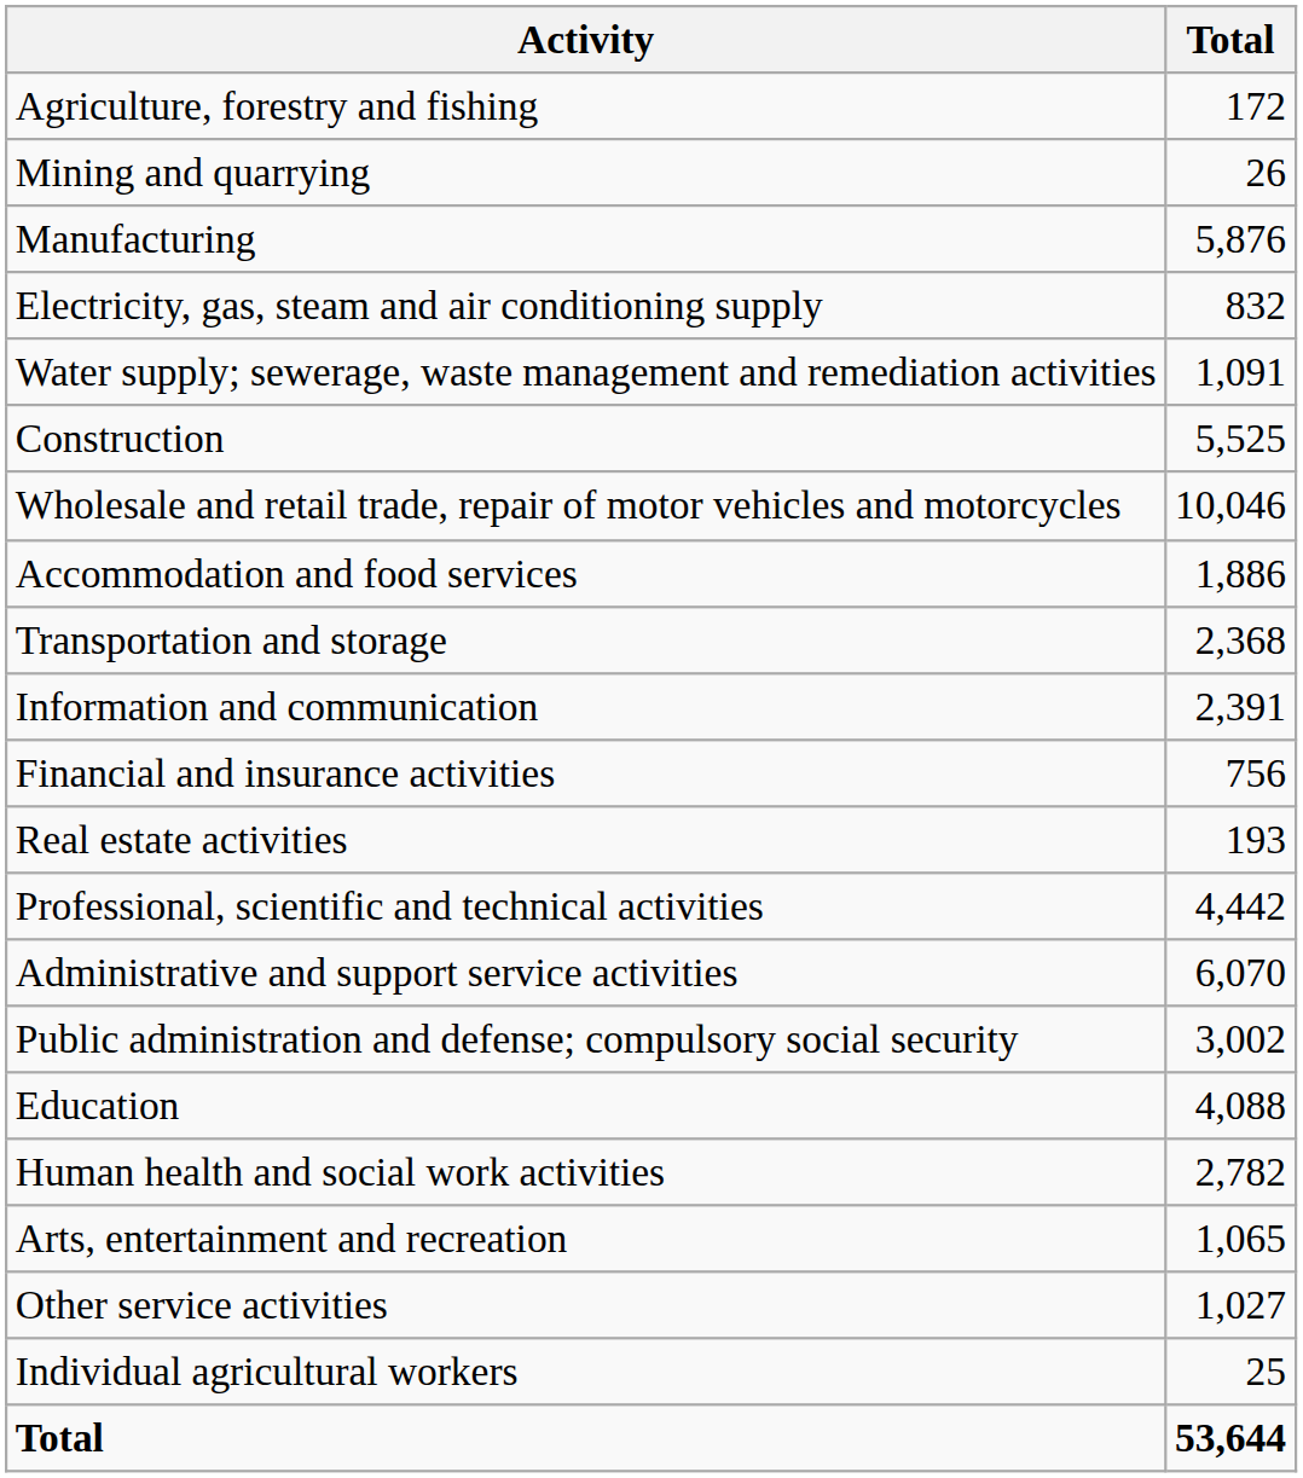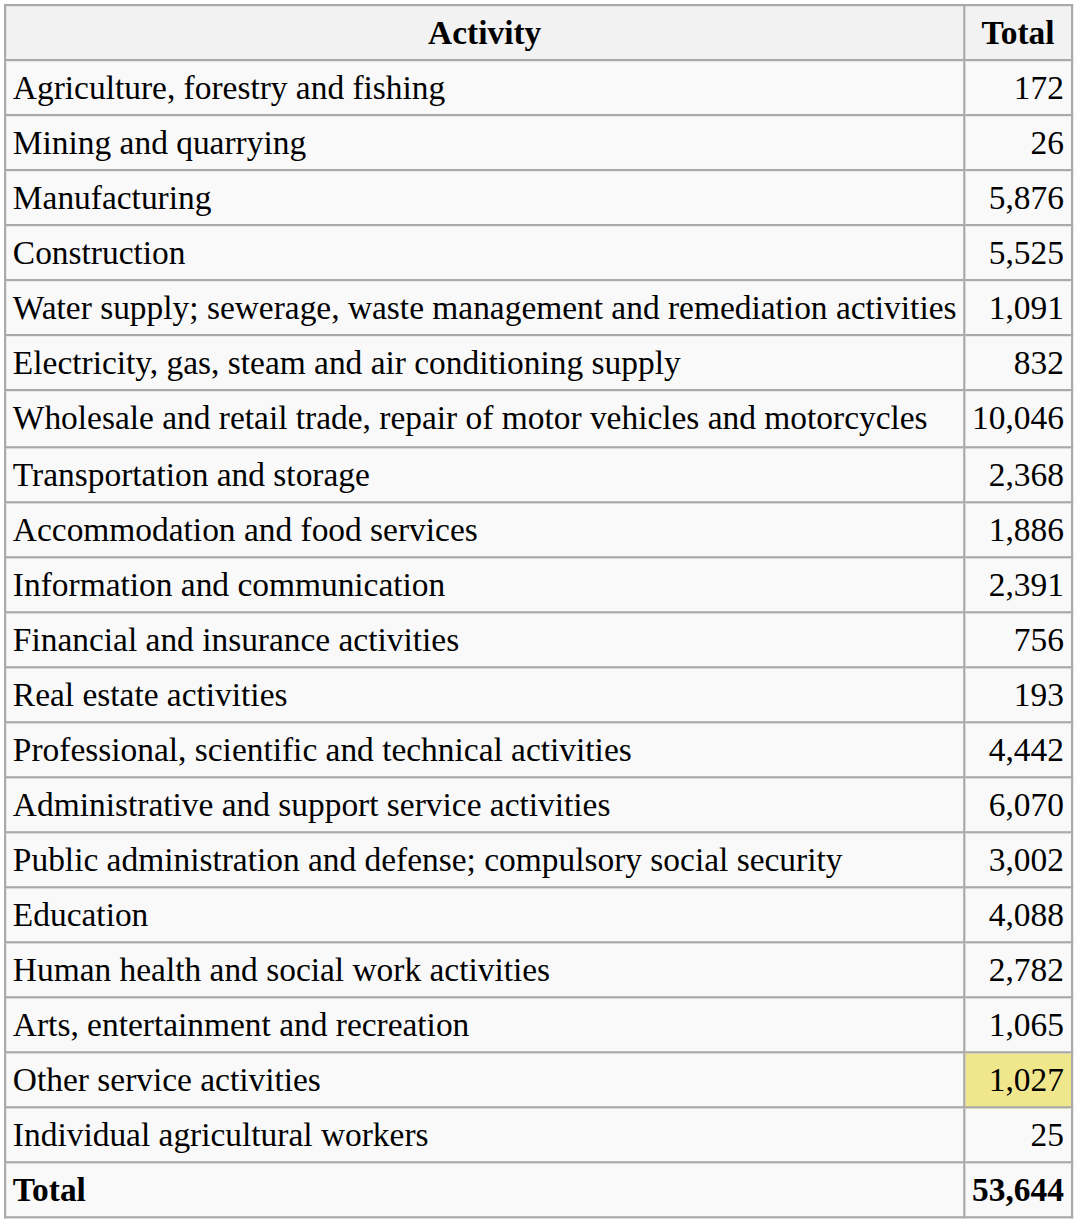 <table class="wikitable sortable" style="font-size:95%;">
 <tr>
 <th>Activity</th>
 <th>Total</th>
 </tr>
 <tr>
 <td>Agriculture, forestry and fishing</td>
 <td align="right">172</td>
 </tr>
 <tr>
 <td>Mining and quarrying</td>
 <td align="right">26</td>
 </tr>
 <tr>
 <td>Manufacturing</td>
 <td align="right">5,876</td>
 </tr>
 <tr>
-<td>Electricity, gas, steam and air conditioning supply</td>
-<td align="right">832</td>
+<td>Construction</td>
+<td align="right">5,525</td>
 </tr>
 <tr>
 <td>Water supply; sewerage, waste management and remediation activities</td>
 <td align="right">1,091</td>
 </tr>
 <tr>
-<td>Construction</td>
-<td align="right">5,525</td>
+<td>Electricity, gas, steam and air conditioning supply</td>
+<td align="right">832</td>
 </tr>
 <tr>
 <td>Wholesale and retail trade, repair of motor vehicles and motorcycles</td>
 <td align="right">10,046</td>
 </tr>
 <tr>
+<td>Transportation and storage</td>
+<td align="right">2,368</td>
+</tr>
+<tr>
 <td>Accommodation and food services</td>
 <td align="right">1,886</td>
-</tr>
-<tr>
-<td>Transportation and storage</td>
-<td align="right">2,368</td>
 </tr>
 <tr>
 <td>Information and communication</td>
 <td align="right">2,391</td>
 </tr>
 <tr>
 <td>Financial and insurance activities</td>
 <td align="right">756</td>
 </tr>
 <tr>
 <td>Real estate activities</td>
 <td align="right">193</td>
 </tr>
 <tr>
 <td>Professional, scientific and technical activities</td>
 <td align="right">4,442</td>
 </tr>
 <tr>
 <td>Administrative and support service activities</td>
 <td align="right">6,070</td>
 </tr>
 <tr>
 <td>Public administration and defense; compulsory social security</td>
 <td align="right">3,002</td>
 </tr>
 <tr>
 <td>Education</td>
 <td align="right">4,088</td>
 </tr>
 <tr>
 <td>Human health and social work activities</td>
 <td align="right">2,782</td>
 </tr>
 <tr>
 <td>Arts, entertainment and recreation</td>
 <td align="right">1,065</td>
 </tr>
 <tr>
 <td>Other service activities</td>
-<td align="right">1,027</td>
+<td align="right" style="background: khaki;">1,027</td>
 </tr>
 <tr>
 <td>Individual agricultural workers</td>
 <td align="right">25</td>
 </tr>
 <tr class="sortbottom">
 <td><strong>Total</strong></td>
 <td align="right"><strong>53,644</strong></td>
 </tr>
 </table>
